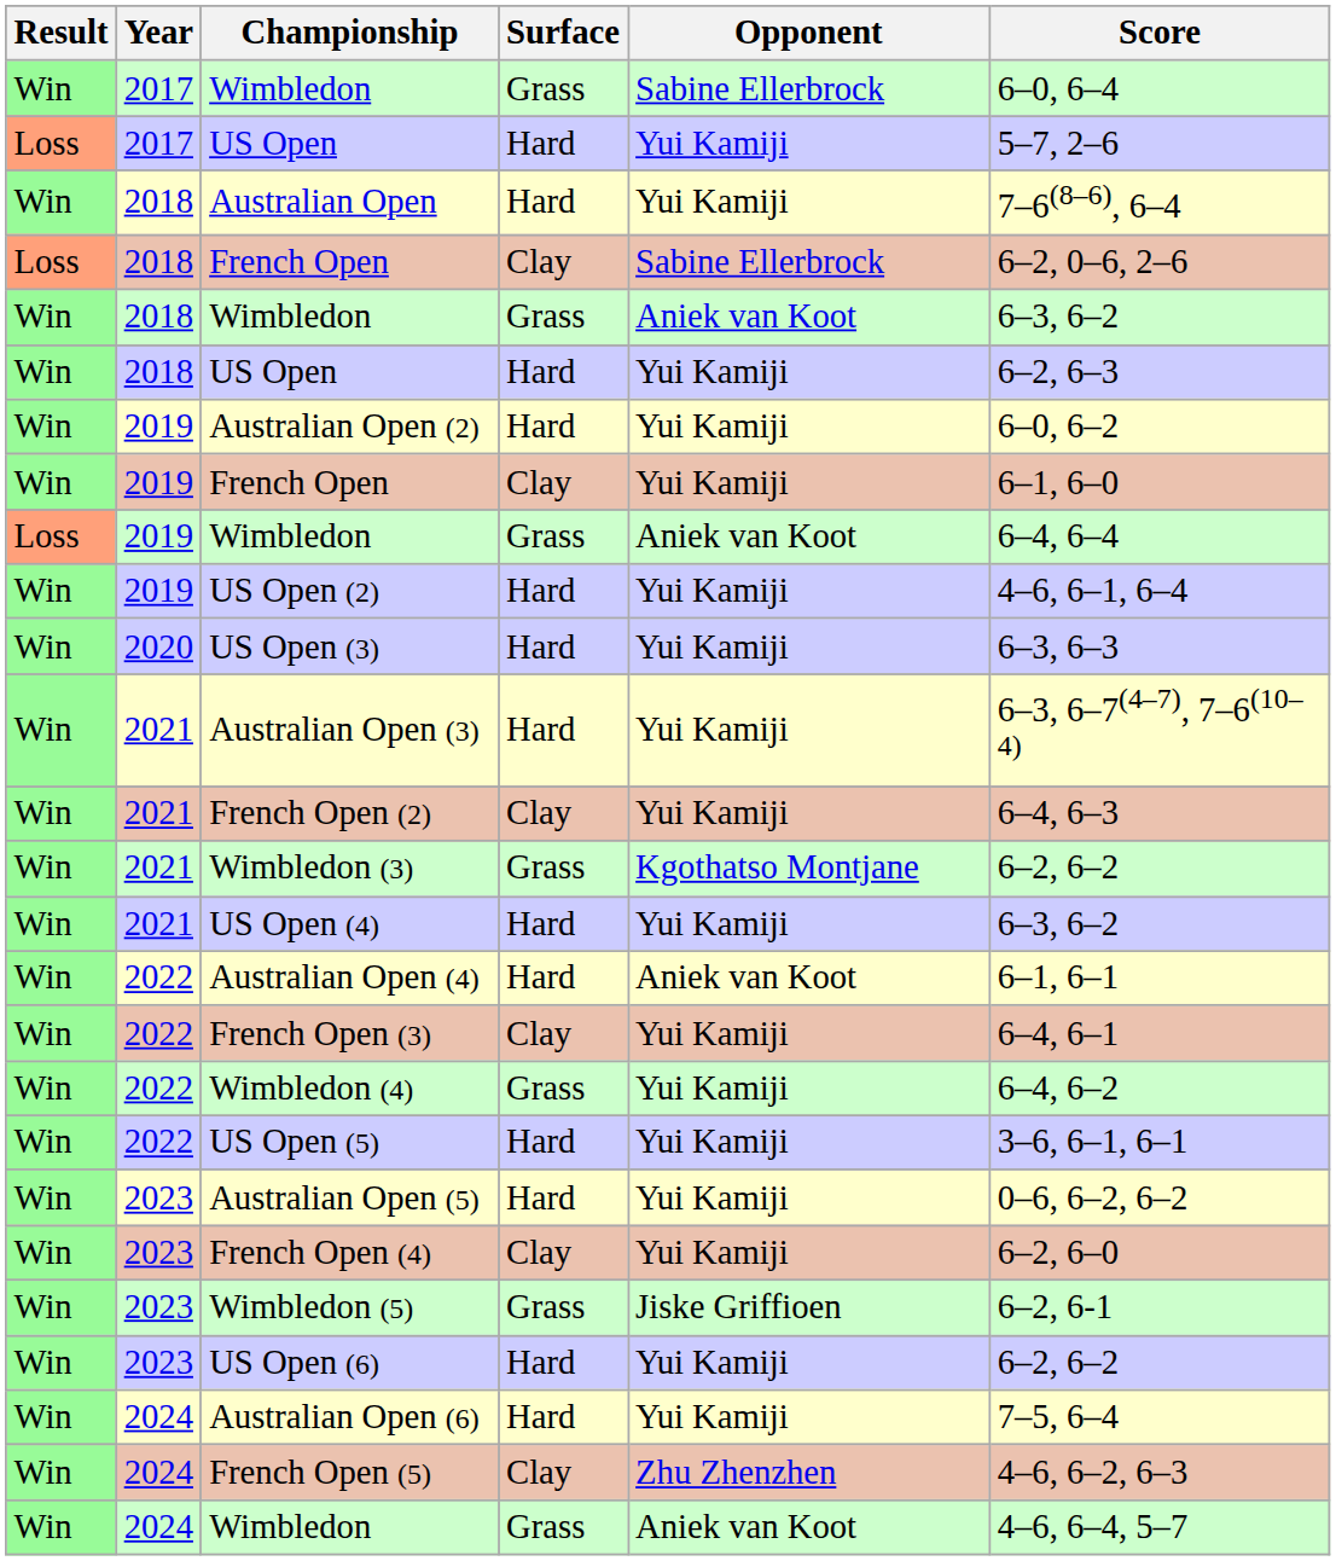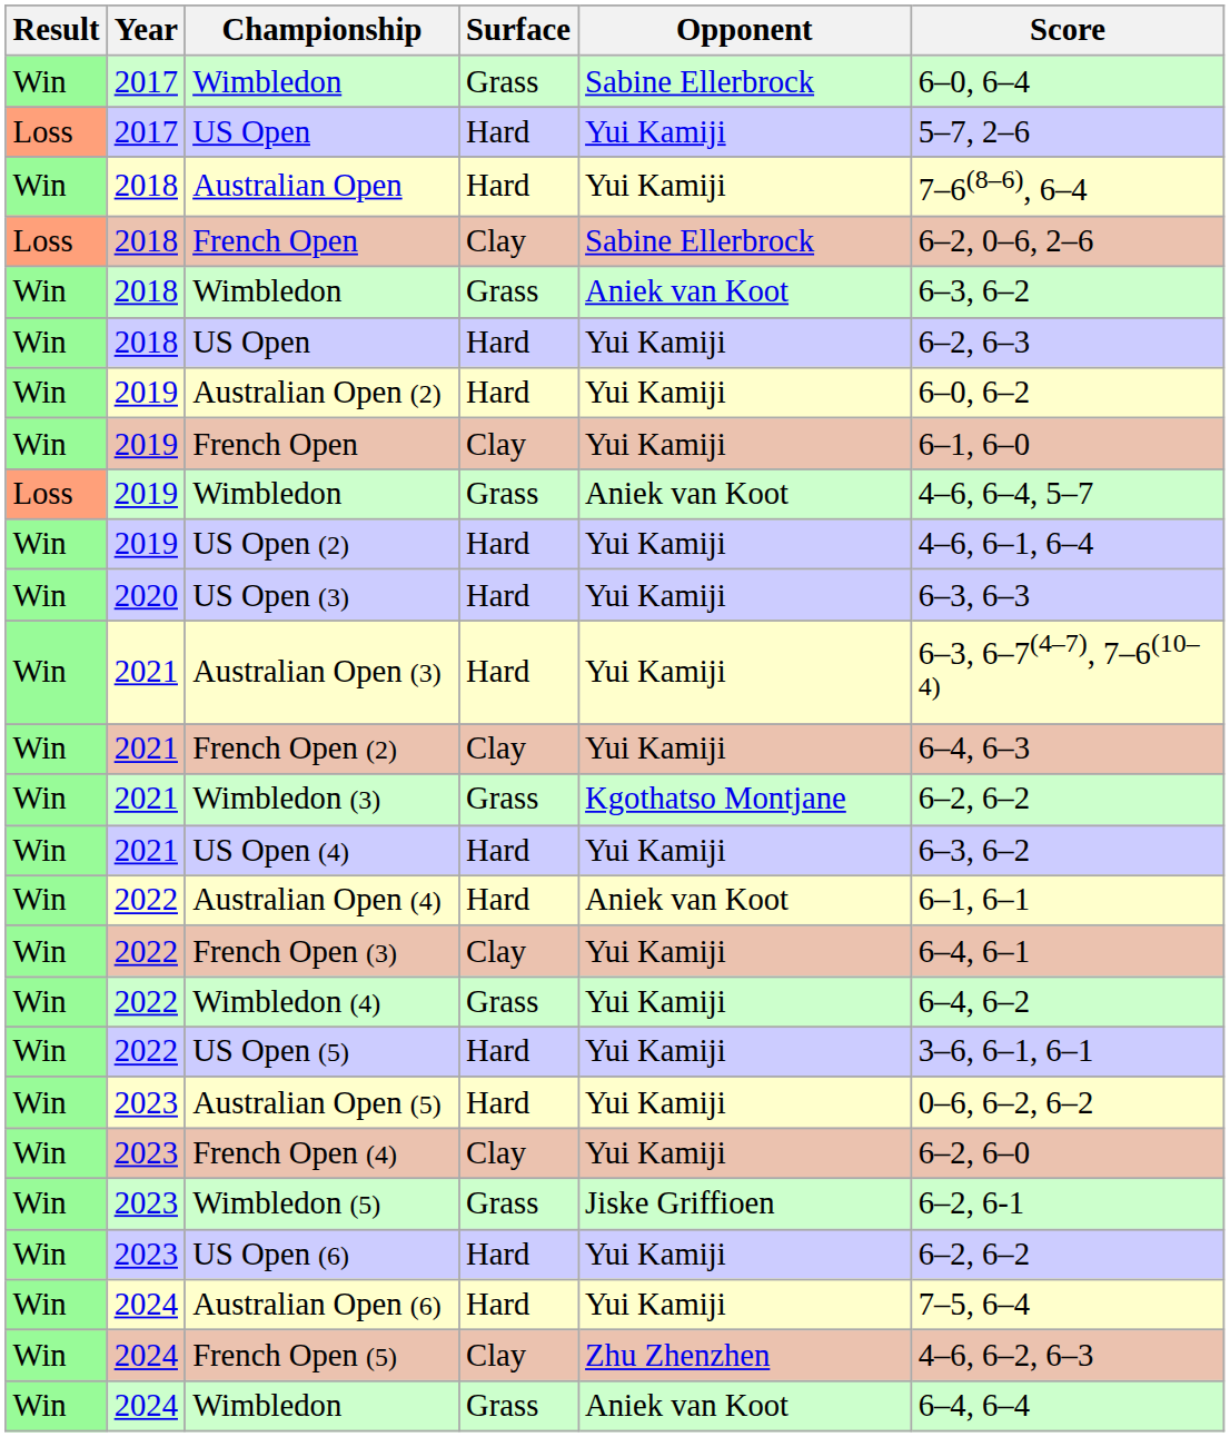 <table class="sortable wikitable">
 <tr>
 <th>Result</th>
 <th>Year</th>
 <th style="width:130px;">Championship</th>
 <th style="width:20px;">Surface</th>
 <th style="width:160px;">Opponent</th>
 <th style="width:150px;" class="unsortable">Score</th>
 </tr>
 <tr style="background:#cfc;">
 <td style="background:#98FB98;">Win</td>
 <td><a href='#'>2017</a></td>
 <td><a href='#'>Wimbledon</a></td>
 <td>Grass</td>
 <td> <a href='#'>Sabine Ellerbrock</a></td>
 <td>6–0, 6–4</td>
 </tr>
 <tr style=background:#CCCCFF>
 <td style="background:#FFA07A">Loss</td>
 <td><a href='#'>2017</a></td>
 <td><a href='#'>US Open</a></td>
 <td>Hard</td>
 <td> <a href='#'>Yui Kamiji</a></td>
 <td>5–7, 2–6</td>
 </tr>
 <tr style="background:#ffc;">
 <td style="background:#98FB98;">Win</td>
 <td><a href='#'>2018</a></td>
 <td><a href='#'>Australian Open</a></td>
 <td>Hard</td>
 <td> Yui Kamiji</td>
 <td>7–6<sup>(8–6)</sup>, 6–4</td>
 </tr>
 <tr style="background:#ebc2af;">
 <td style="background:#FFA07A">Loss</td>
 <td><a href='#'>2018</a></td>
 <td><a href='#'>French Open</a></td>
 <td>Clay</td>
 <td> <a href='#'>Sabine Ellerbrock</a></td>
 <td>6–2, 0–6, 2–6</td>
 </tr>
 <tr style="background:#cfc;">
 <td style="background:#98FB98;">Win</td>
 <td><a href='#'>2018</a></td>
 <td>Wimbledon</td>
 <td>Grass</td>
 <td> <a href='#'>Aniek van Koot</a></td>
 <td>6–3, 6–2</td>
 </tr>
 <tr style=background:#CCCCFF>
 <td style="background:#98fb98;">Win</td>
 <td><a href='#'>2018</a></td>
 <td>US Open</td>
 <td>Hard</td>
 <td> Yui Kamiji</td>
 <td>6–2, 6–3</td>
 </tr>
 <tr style="background:#ffc;">
 <td style="background:#98FB98;">Win</td>
 <td><a href='#'>2019</a></td>
 <td>Australian Open <small>(2)</small></td>
 <td>Hard</td>
 <td> Yui Kamiji</td>
 <td>6–0, 6–2</td>
 </tr>
 <tr style="background:#ebc2af;">
 <td style="background:#98fb98;">Win</td>
 <td><a href='#'>2019</a></td>
 <td>French Open</td>
 <td>Clay</td>
 <td> Yui Kamiji</td>
 <td>6–1, 6–0</td>
 </tr>
 <tr style="background:#cfc;">
 <td style="background:#ffa07a;">Loss</td>
 <td><a href='#'>2019</a></td>
 <td>Wimbledon</td>
 <td>Grass</td>
 <td> Aniek van Koot</td>
-<td>6–4, 6–4</td>
+<td>4–6, 6–4, 5–7</td>
 </tr>
 <tr style=background:#CCCCFF>
 <td style="background:#98fb98;">Win</td>
 <td><a href='#'>2019</a></td>
 <td>US Open <small>(2)</small></td>
 <td>Hard</td>
 <td> Yui Kamiji</td>
 <td>4–6, 6–1, 6–4</td>
 </tr>
 <tr style=background:#CCCCFF>
 <td style="background:#98fb98;">Win</td>
 <td><a href='#'>2020</a></td>
 <td>US Open <small>(3)</small></td>
 <td>Hard</td>
 <td> Yui Kamiji</td>
 <td>6–3, 6–3</td>
 </tr>
 <tr style="background:#ffc;">
 <td style="background:#98FB98;">Win</td>
 <td><a href='#'>2021</a></td>
 <td>Australian Open <small>(3)</small></td>
 <td>Hard</td>
 <td> Yui Kamiji</td>
 <td>6–3, 6–7<sup>(4–7)</sup>, 7–6<sup>(10–4)</sup></td>
 </tr>
 <tr style="background:#ebc2af;">
 <td style="background:#98FB98;">Win</td>
 <td><a href='#'>2021</a></td>
 <td>French Open <small>(2)</small></td>
 <td>Clay</td>
 <td> Yui Kamiji</td>
 <td>6–4, 6–3</td>
 </tr>
 <tr style="background:#cfc;">
 <td style="background:#98FB98;">Win</td>
 <td><a href='#'>2021</a></td>
 <td>Wimbledon <small>(3)</small></td>
 <td>Grass</td>
 <td> <a href='#'>Kgothatso Montjane</a></td>
 <td>6–2, 6–2</td>
 </tr>
 <tr style=background:#CCCCFF>
 <td style="background:#98fb98;">Win</td>
 <td><a href='#'>2021</a></td>
 <td>US Open <small>(4)</small></td>
 <td>Hard</td>
 <td> Yui Kamiji</td>
 <td>6–3, 6–2</td>
 </tr>
 <tr style="background:#ffc;">
 <td style="background:#98FB98;">Win</td>
 <td><a href='#'>2022</a></td>
 <td>Australian Open <small>(4)</small></td>
 <td>Hard</td>
 <td> Aniek van Koot</td>
 <td>6–1, 6–1</td>
 </tr>
 <tr style="background:#ebc2af;">
 <td style="background:#98FB98;">Win</td>
 <td><a href='#'>2022</a></td>
 <td>French Open <small>(3)</small></td>
 <td>Clay</td>
 <td> Yui Kamiji</td>
 <td>6–4, 6–1</td>
 </tr>
 <tr style="background:#cfc;">
 <td style="background:#98FB98;">Win</td>
 <td><a href='#'>2022</a></td>
 <td>Wimbledon <small>(4)</small></td>
 <td>Grass</td>
 <td> Yui Kamiji</td>
 <td>6–4, 6–2</td>
 </tr>
 <tr style=background:#CCCCFF>
 <td style="background:#98fb98;">Win</td>
 <td><a href='#'>2022</a></td>
 <td>US Open <small>(5)</small></td>
 <td>Hard</td>
 <td> Yui Kamiji</td>
 <td>3–6, 6–1, 6–1</td>
 </tr>
 <tr style="background:#ffc;">
 <td style="background:#98FB98;">Win</td>
 <td><a href='#'>2023</a></td>
 <td>Australian Open <small>(5)</small></td>
 <td>Hard</td>
 <td> Yui Kamiji</td>
 <td>0–6, 6–2, 6–2</td>
 </tr>
 <tr style="background:#ebc2af;">
 <td style="background:#98fb98;">Win</td>
 <td><a href='#'>2023</a></td>
 <td>French Open <small>(4)</small></td>
 <td>Clay</td>
 <td> Yui Kamiji</td>
 <td>6–2, 6–0</td>
 </tr>
 <tr style="background:#cfc;">
 <td style="background:#98FB98;">Win</td>
 <td><a href='#'>2023</a></td>
 <td>Wimbledon <small>(5)</small></td>
 <td>Grass</td>
 <td> Jiske Griffioen</td>
 <td>6–2, 6-1</td>
 </tr>
 <tr style=background:#CCCCFF>
 <td style="background:#98fb98;">Win</td>
 <td><a href='#'>2023</a></td>
 <td>US Open <small>(6)</small></td>
 <td>Hard</td>
 <td> Yui Kamiji</td>
 <td>6–2, 6–2</td>
 </tr>
 <tr style="background:#ffc;">
 <td style="background:#98fb98;">Win</td>
 <td><a href='#'>2024</a></td>
 <td>Australian Open <small>(6)</small></td>
 <td>Hard</td>
 <td> Yui Kamiji</td>
 <td>7–5, 6–4</td>
 </tr>
 <tr style="background:#ebc2af;">
 <td style="background:#98fb98;">Win</td>
 <td><a href='#'>2024</a></td>
 <td>French Open <small>(5)</small></td>
 <td>Clay</td>
 <td> <a href='#'>Zhu Zhenzhen</a></td>
 <td>4–6, 6–2, 6–3</td>
 </tr>
 <tr style="background:#cfc;">
 <td style="background:#98fb98;">Win</td>
 <td><a href='#'>2024</a></td>
 <td>Wimbledon</td>
 <td>Grass</td>
 <td> Aniek van Koot</td>
-<td>4–6, 6–4, 5–7</td>
+<td>6–4, 6–4</td>
 </tr>
 </table>
